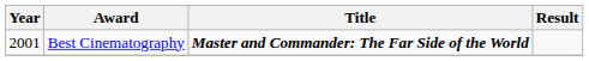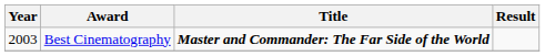 <table class="wikitable">
 <tr>
 <th>Year</th>
 <th>Award</th>
 <th>Title</th>
 <th>Result</th>
 </tr>
 <tr>
-<td>2001</td>
+<td>2003</td>
 <td><a href='#'>Best Cinematography</a></td>
 <td><strong><em>Master and Commander: The Far Side of the World</em></strong></td>
 <td></td>
 </tr>
 <tr>
 </tr>
 </table>
